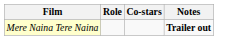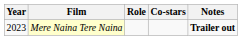 <table class="wikitable sortable">
 <tr>
+<th>Year</th>
 <th>Film</th>
 <th>Role</th>
 <th>Co-stars</th>
 <th>Notes</th>
 </tr>
 <tr>
+<td>2023</td>
 <td scope="row" style="background:#ffc; "><em>Mere Naina Tere Naina</em></td>
 <td></td>
 <td></td>
 <td><strong>Trailer out</strong></td>
 </tr>
 </table>
